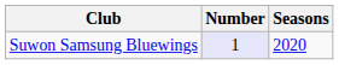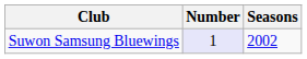 <table class="wikitable sortable">
 <tr>
 <th>Club</th>
 <th>Number</th>
 <th>Seasons</th>
 </tr>
 <tr>
 <td><a href='#'>Suwon Samsung Bluewings</a></td>
 <td align=center style="background: lavender;">1</td>
-<td><a href='#'>2020</a></td>
+<td><a href='#'>2002</a></td>
 </tr>
 </table>
